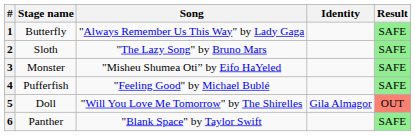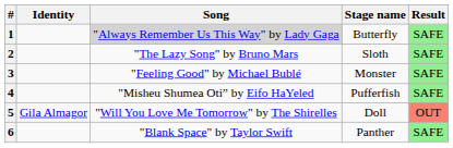 <table class="wikitable plainrowheaders" style="text-align: center;">
 <tr>
 <th>#</th>
+<th>Identity</th>
+<th>Song</th>
 <th>Stage name</th>
-<th>Song</th>
-<th>Identity</th>
 <th>Result</th>
 </tr>
 <tr>
 <th>1</th>
+<td></td>
+<td style="background: lightgrey;">"<a href='#'>Always Remember Us This Way</a>" by <a href='#'>Lady Gaga</a></td>
 <td>Butterfly</td>
-<td>"<a href='#'>Always Remember Us This Way</a>" by <a href='#'>Lady Gaga</a></td>
-<td></td>
 <td bgcolor="lightgreen">SAFE</td>
 </tr>
 <tr>
 <th>2</th>
+<td></td>
+<td>"<a href='#'>The Lazy Song</a>" by <a href='#'>Bruno Mars</a></td>
 <td>Sloth</td>
-<td>"<a href='#'>The Lazy Song</a>" by <a href='#'>Bruno Mars</a></td>
-<td></td>
 <td bgcolor="lightgreen">SAFE</td>
 </tr>
 <tr>
 <th>3</th>
+<td></td>
+<td>"<a href='#'>Feeling Good</a>" by <a href='#'>Michael Bublé</a></td>
 <td>Monster</td>
-<td>"Misheu Shumea Oti” by <a href='#'>Eifo HaYeled</a></td>
-<td></td>
 <td bgcolor="lightgreen">SAFE</td>
 </tr>
 <tr>
 <th>4</th>
+<td></td>
+<td>"Misheu Shumea Oti” by <a href='#'>Eifo HaYeled</a></td>
 <td>Pufferfish</td>
-<td>"<a href='#'>Feeling Good</a>" by <a href='#'>Michael Bublé</a></td>
-<td></td>
 <td bgcolor="lightgreen">SAFE</td>
 </tr>
 <tr>
 <th>5</th>
+<td><a href='#'>Gila Almagor</a></td>
+<td>"<a href='#'>Will You Love Me Tomorrow</a>" by <a href='#'>The Shirelles</a></td>
 <td>Doll</td>
-<td>"<a href='#'>Will You Love Me Tomorrow</a>" by <a href='#'>The Shirelles</a></td>
-<td><a href='#'>Gila Almagor</a></td>
 <td bgcolor="salmon">OUT</td>
 </tr>
 <tr>
 <th>6</th>
+<td></td>
+<td>"<a href='#'>Blank Space</a>" by <a href='#'>Taylor Swift</a></td>
 <td>Panther</td>
-<td>"<a href='#'>Blank Space</a>" by <a href='#'>Taylor Swift</a></td>
-<td></td>
 <td bgcolor="lightgreen">SAFE</td>
 </tr>
 </table>
